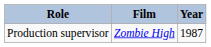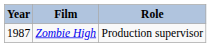 <table class="wikitable" style="font-size:95%;">
 <tr>
+<th style="background:#B0C4DE;">Year</th>
+<th style="background:#B0C4DE;">Film</th>
 <th style="background:#B0C4DE;">Role</th>
-<th style="background:#B0C4DE;">Film</th>
-<th style="background:#B0C4DE;">Year</th>
 </tr>
 <tr>
+<td>1987</td>
+<td><em><a href='#'>Zombie High</a></em></td>
 <td>Production supervisor</td>
-<td><em><a href='#'>Zombie High</a></em></td>
-<td>1987</td>
 </tr>
 </table>
